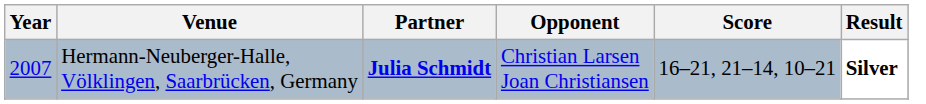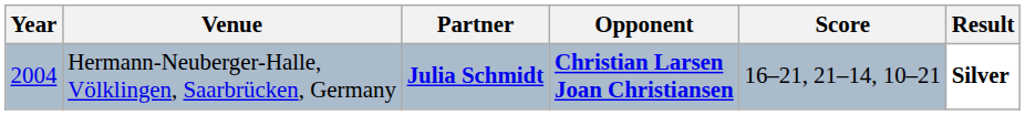 <table class="sortable wikitable" style="font-size: 90%;">
 <tr>
 <th>Year</th>
 <th>Venue</th>
 <th>Partner</th>
 <th>Opponent</th>
 <th>Score</th>
 <th>Result</th>
 </tr>
 <tr style="background:#AABBCC">
-<td align="center"><a href='#'>2007</a></td>
+<td align="center"><a href='#'>2004</a></td>
 <td align="left">Hermann-Neuberger-Halle,<br><a href='#'>Völklingen</a>, <a href='#'>Saarbrücken</a>, Germany</td>
 <td align="left"><strong> <a href='#'>Julia Schmidt</a></strong></td>
-<td align="left"> <a href='#'>Christian Larsen</a><br> <a href='#'>Joan Christiansen</a></td>
+<td align="left"><strong> <a href='#'>Christian Larsen</a><br> <a href='#'>Joan Christiansen</a></strong></td>
 <td align="left">16–21, 21–14, 10–21</td>
 <td style="text-align:left; background:white"> <strong>Silver</strong></td>
 </tr>
 </table>
